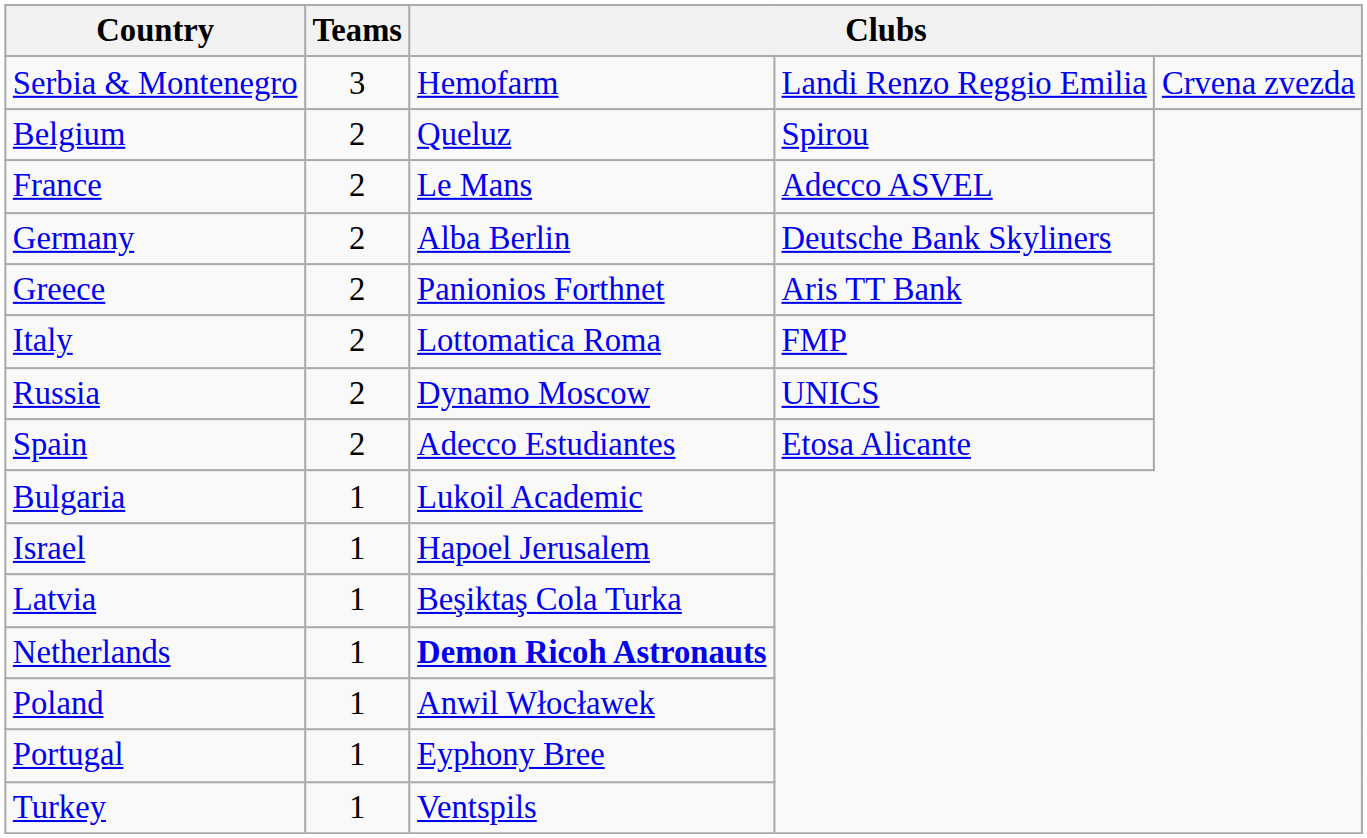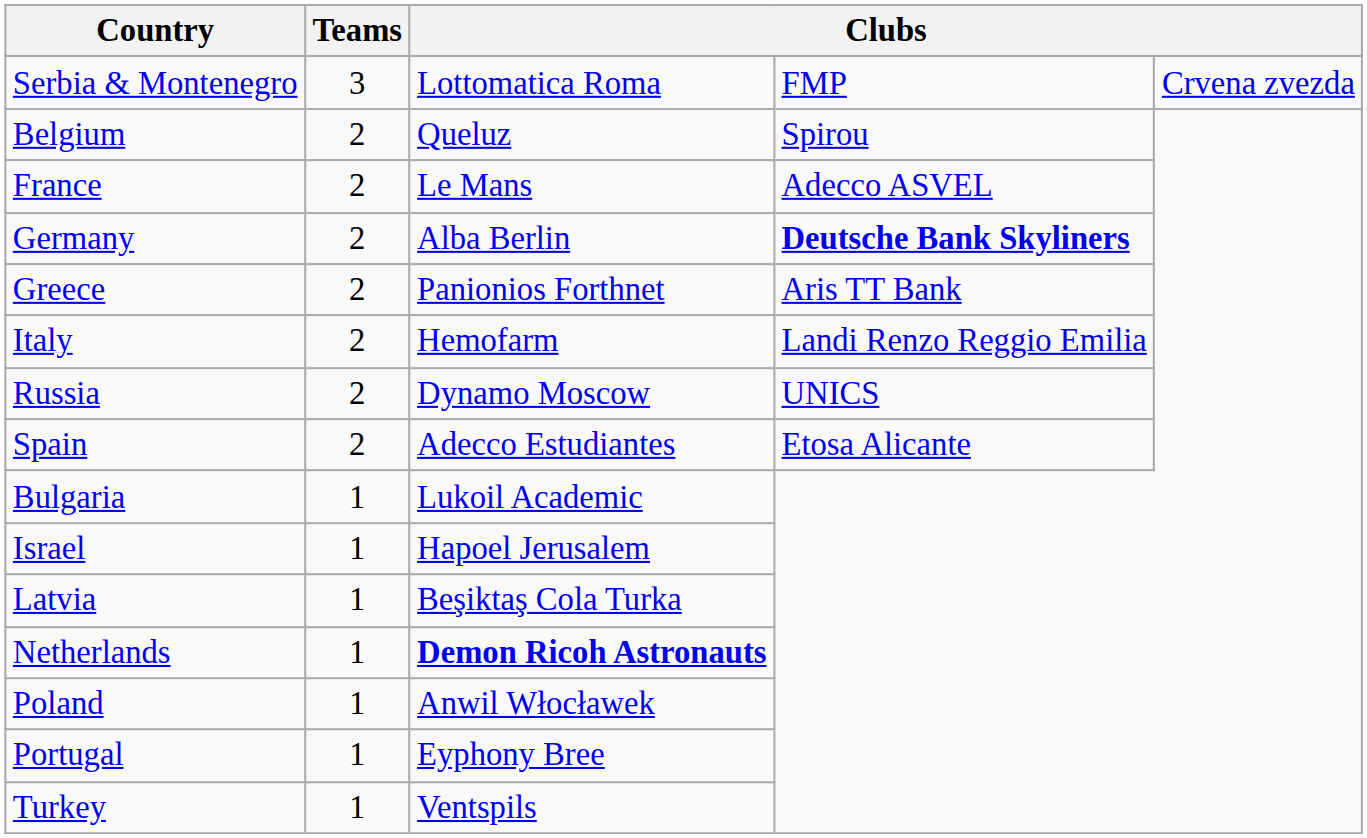 <table class="wikitable" style="margin-left:0.5em;">
 <tr>
 <th>Country</th>
 <th>Teams</th>
 <th colspan=3>Clubs</th>
 </tr>
 <tr>
 <td> <a href='#'>Serbia & Montenegro</a></td>
 <td align=center>3</td>
-<td><a href='#'>Hemofarm</a></td>
-<td><a href='#'>Landi Renzo Reggio Emilia</a></td>
+<td><a href='#'>Lottomatica Roma</a></td>
+<td><a href='#'>FMP</a></td>
 <td><a href='#'>Crvena zvezda</a></td>
 </tr>
 <tr>
 <td> <a href='#'>Belgium</a></td>
 <td align=center>2</td>
 <td><a href='#'>Queluz</a></td>
 <td><a href='#'>Spirou</a></td>
 </tr>
 <tr>
 <td> <a href='#'>France</a></td>
 <td align=center>2</td>
 <td><a href='#'>Le Mans</a></td>
 <td><a href='#'>Adecco ASVEL</a></td>
 </tr>
 <tr>
 <td> <a href='#'>Germany</a></td>
 <td align=center>2</td>
 <td><a href='#'>Alba Berlin</a></td>
-<td><a href='#'>Deutsche Bank Skyliners</a></td>
+<td><strong><a href='#'>Deutsche Bank Skyliners</a></strong></td>
 </tr>
 <tr>
 <td> <a href='#'>Greece</a></td>
 <td align=center>2</td>
 <td><a href='#'>Panionios Forthnet</a></td>
 <td><a href='#'>Aris TT Bank</a></td>
 </tr>
 <tr>
 <td> <a href='#'>Italy</a></td>
 <td align=center>2</td>
-<td><a href='#'>Lottomatica Roma</a></td>
-<td><a href='#'>FMP</a></td>
+<td><a href='#'>Hemofarm</a></td>
+<td><a href='#'>Landi Renzo Reggio Emilia</a></td>
 </tr>
 <tr>
 <td> <a href='#'>Russia</a></td>
 <td align=center>2</td>
 <td><a href='#'>Dynamo Moscow</a></td>
 <td><a href='#'>UNICS</a></td>
 </tr>
 <tr>
 <td> <a href='#'>Spain</a></td>
 <td align=center>2</td>
 <td><a href='#'>Adecco Estudiantes</a></td>
 <td><a href='#'>Etosa Alicante</a></td>
 </tr>
 <tr>
 <td> <a href='#'>Bulgaria</a></td>
 <td align=center>1</td>
 <td><a href='#'>Lukoil Academic</a></td>
 </tr>
 <tr>
 <td> <a href='#'>Israel</a></td>
 <td align=center>1</td>
 <td><a href='#'>Hapoel Jerusalem</a></td>
 </tr>
 <tr>
 <td> <a href='#'>Latvia</a></td>
 <td align=center>1</td>
 <td><a href='#'>Beşiktaş Cola Turka</a></td>
 </tr>
 <tr>
 <td> <a href='#'>Netherlands</a></td>
 <td align=center>1</td>
 <td><strong><a href='#'>Demon Ricoh Astronauts</a></strong></td>
 </tr>
 <tr>
 <td> <a href='#'>Poland</a></td>
 <td align=center>1</td>
 <td><a href='#'>Anwil Włocławek</a></td>
 </tr>
 <tr>
 <td> <a href='#'>Portugal</a></td>
 <td align=center>1</td>
 <td><a href='#'>Eyphony Bree</a></td>
 </tr>
 <tr>
 <td> <a href='#'>Turkey</a></td>
 <td align=center>1</td>
 <td><a href='#'>Ventspils</a></td>
 </tr>
 </table>
